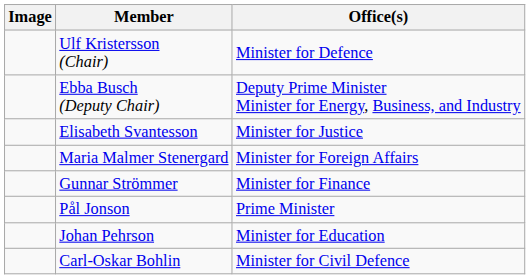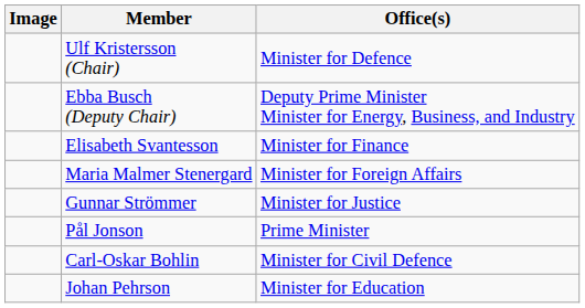 <table class="wikitable">
 <tr>
 <th>Image</th>
 <th>Member</th>
 <th>Office(s)</th>
 </tr>
 <tr>
 <td></td>
 <td><a href='#'>Ulf Kristersson</a><br> <em>(Chair)</em></td>
 <td><a href='#'>Minister for Defence</a></td>
 </tr>
 <tr>
 <td></td>
 <td><a href='#'>Ebba Busch</a><br> <em>(Deputy Chair)</em></td>
 <td><a href='#'>Deputy Prime Minister</a><br><a href='#'>Minister for Energy</a>, <a href='#'>Business, and Industry</a></td>
 </tr>
 <tr>
 <td></td>
 <td><a href='#'>Elisabeth Svantesson</a></td>
-<td><a href='#'>Minister for Justice</a></td>
+<td><a href='#'>Minister for Finance</a></td>
 </tr>
 <tr>
 <td></td>
 <td><a href='#'>Maria Malmer Stenergard</a></td>
 <td><a href='#'>Minister for Foreign Affairs</a></td>
 </tr>
 <tr>
 <td></td>
 <td><a href='#'>Gunnar Strömmer</a></td>
-<td><a href='#'>Minister for Finance</a></td>
+<td><a href='#'>Minister for Justice</a></td>
 </tr>
 <tr>
 <td></td>
 <td><a href='#'>Pål Jonson</a></td>
 <td><a href='#'>Prime Minister</a></td>
 </tr>
 <tr>
 <td></td>
+<td><a href='#'>Carl-Oskar Bohlin</a></td>
+<td><a href='#'>Minister for Civil Defence</a></td>
+</tr>
+<tr>
+<td></td>
 <td><a href='#'>Johan Pehrson</a></td>
 <td><a href='#'>Minister for Education</a></td>
 </tr>
-<tr>
-<td></td>
-<td><a href='#'>Carl-Oskar Bohlin</a></td>
-<td><a href='#'>Minister for Civil Defence</a></td>
-</tr>
 </table>
